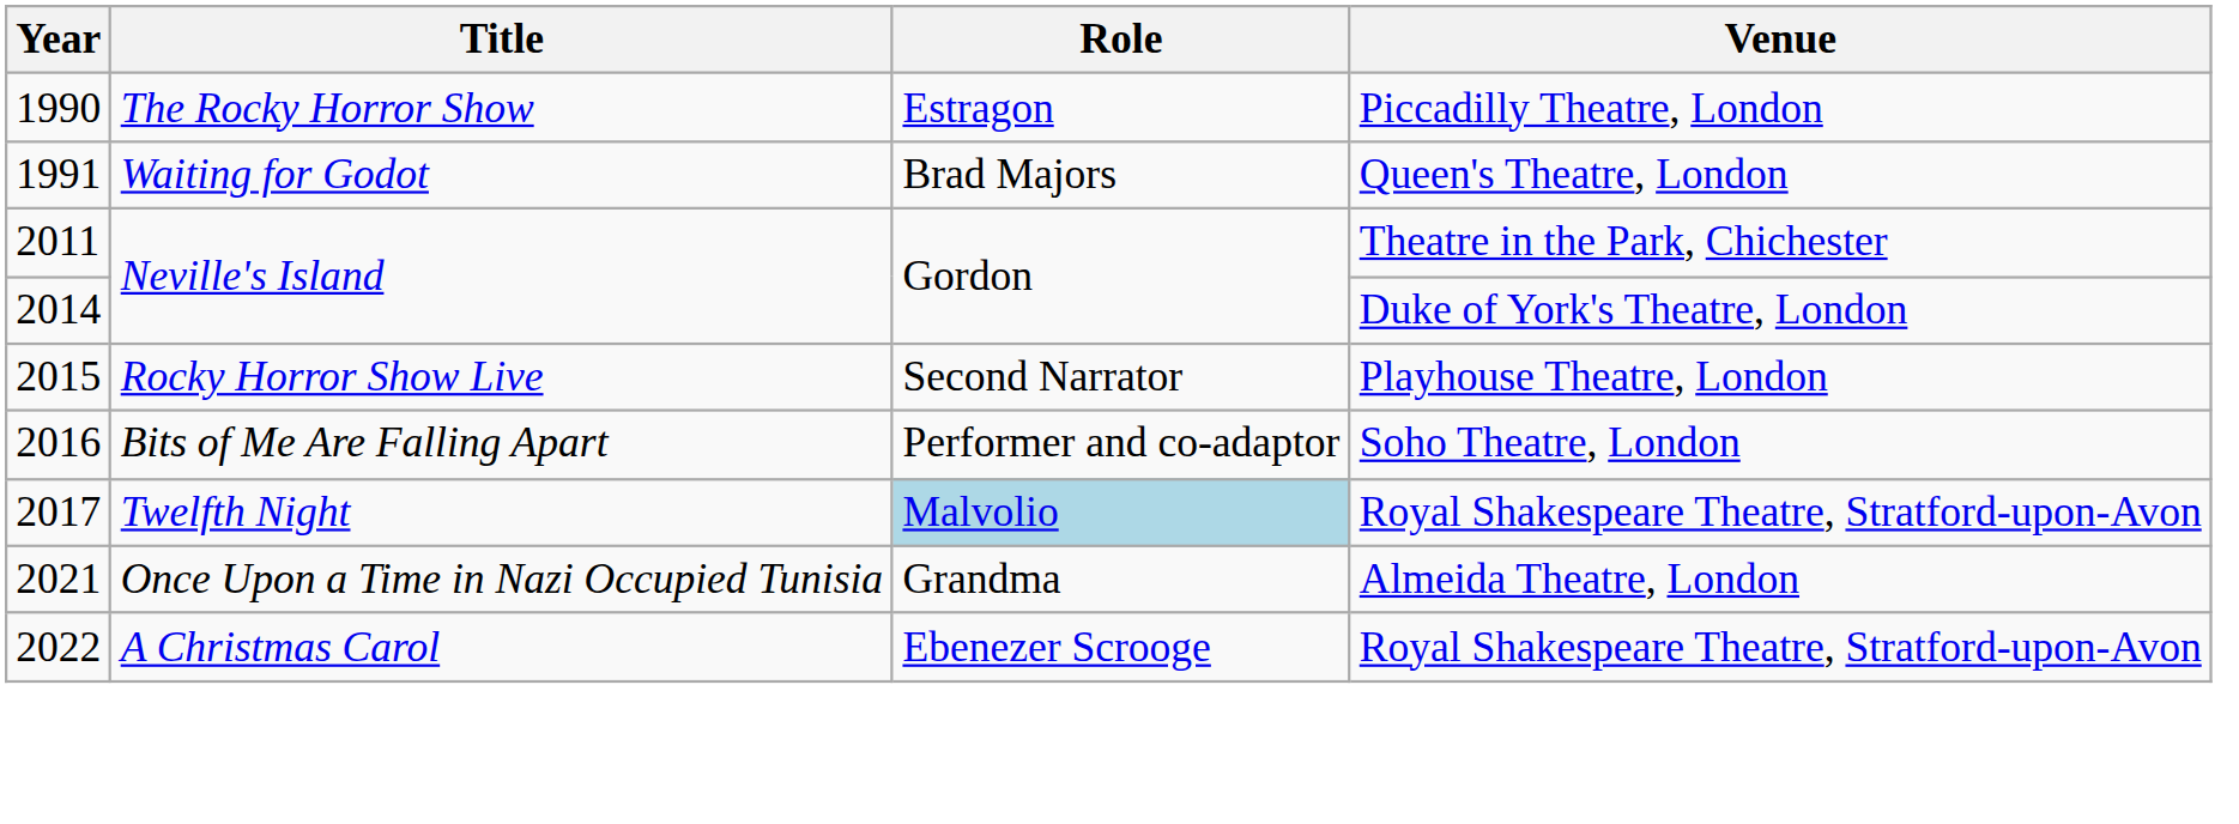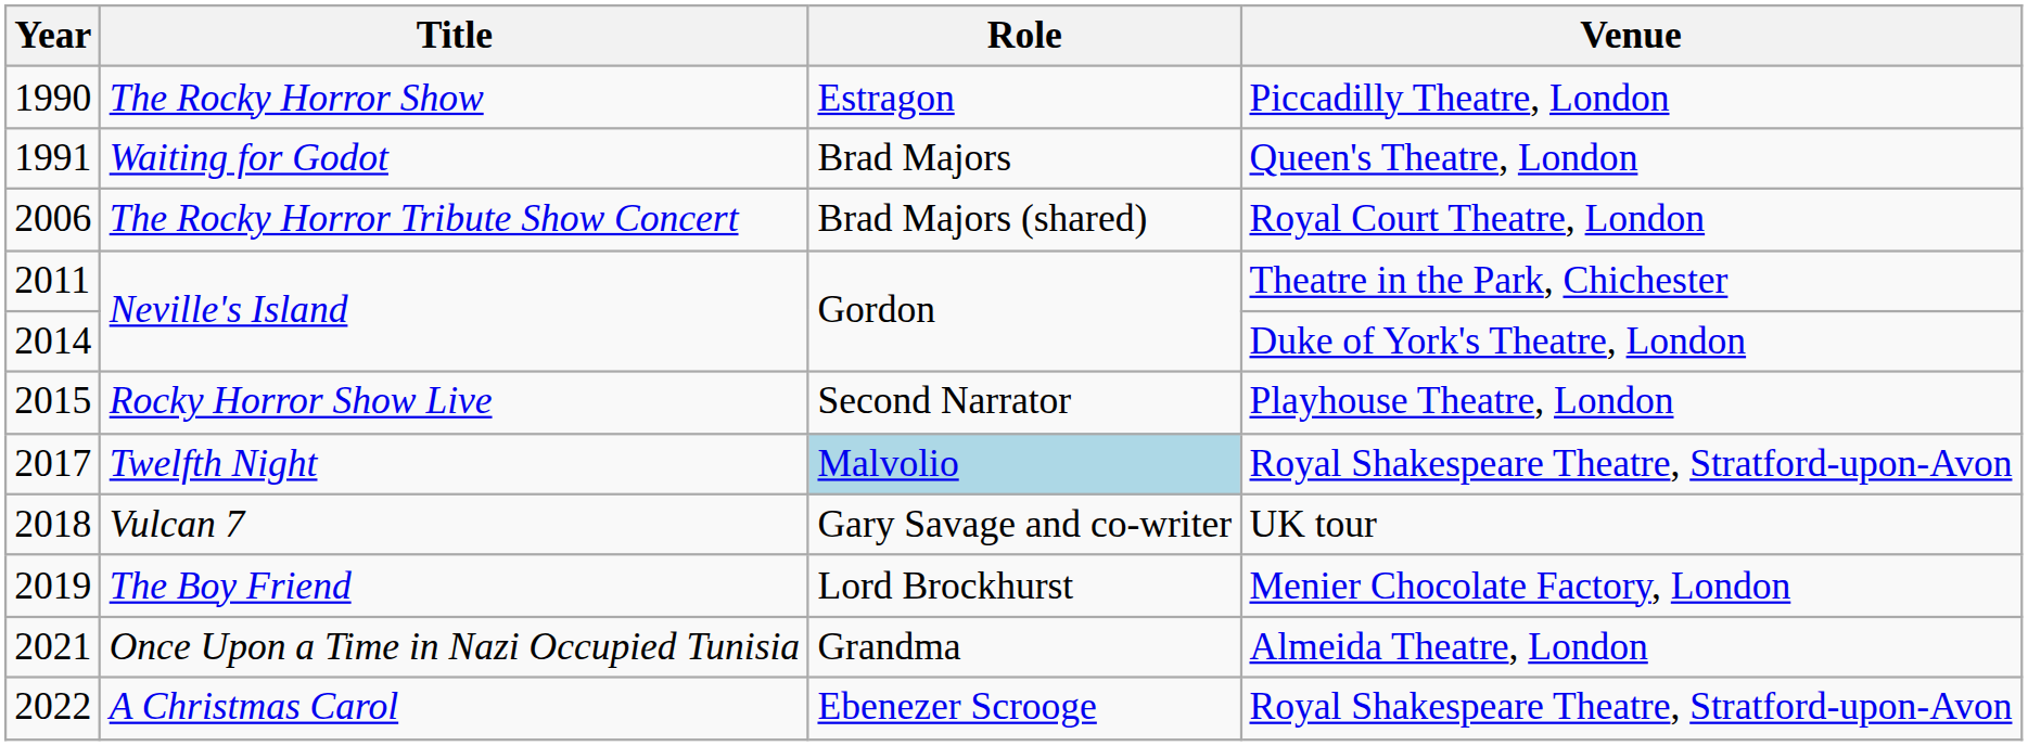 <table class="wikitable sortable">
 <tr>
 <th>Year</th>
 <th>Title</th>
 <th>Role</th>
 <th class="unsortable">Venue</th>
 </tr>
 <tr>
 <td>1990</td>
 <td><em><a href='#'>The Rocky Horror Show</a></em></td>
 <td><a href='#'>Estragon</a></td>
 <td><a href='#'>Piccadilly Theatre</a>, <a href='#'>London</a></td>
 </tr>
 <tr>
 <td>1991</td>
 <td><em><a href='#'>Waiting for Godot</a></em></td>
 <td>Brad Majors</td>
 <td><a href='#'>Queen's Theatre</a>, <a href='#'>London</a></td>
 </tr>
 <tr>
+<td>2006</td>
+<td><em><a href='#'>The Rocky Horror Tribute Show Concert</a></em></td>
+<td>Brad Majors (shared)</td>
+<td><a href='#'>Royal Court Theatre</a>, <a href='#'>London</a></td>
+</tr>
+<tr>
 <td>2011</td>
 <td rowspan="2"><em><a href='#'>Neville's Island</a></em></td>
 <td rowspan="2">Gordon</td>
 <td><a href='#'>Theatre in the Park</a>, <a href='#'>Chichester</a></td>
 </tr>
 <tr>
 <td>2014</td>
 <td><a href='#'>Duke of York's Theatre</a>, <a href='#'>London</a></td>
 </tr>
 <tr>
 <td>2015</td>
 <td><em><a href='#'>Rocky Horror Show Live</a></em></td>
 <td>Second Narrator</td>
 <td><a href='#'>Playhouse Theatre</a>, <a href='#'>London</a></td>
 </tr>
 <tr>
-<td>2016</td>
-<td><em>Bits of Me Are Falling Apart</em></td>
-<td>Performer and co-adaptor</td>
-<td><a href='#'>Soho Theatre</a>, <a href='#'>London</a></td>
-</tr>
-<tr>
 <td>2017</td>
 <td><em><a href='#'>Twelfth Night</a></em></td>
 <td style="background: lightblue;"><a href='#'>Malvolio</a></td>
 <td><a href='#'>Royal Shakespeare Theatre</a>, <a href='#'>Stratford-upon-Avon</a></td>
+</tr>
+<tr>
+<td>2018</td>
+<td><em>Vulcan 7</em></td>
+<td>Gary Savage and co-writer</td>
+<td>UK tour</td>
+</tr>
+<tr>
+<td>2019</td>
+<td><a href='#'><em>The Boy Friend</em></a></td>
+<td>Lord Brockhurst</td>
+<td><a href='#'>Menier Chocolate Factory</a>, <a href='#'>London</a></td>
 </tr>
 <tr>
 <td>2021</td>
 <td><em>Once Upon a Time in Nazi Occupied Tunisia</em></td>
 <td>Grandma</td>
 <td><a href='#'>Almeida Theatre</a>, <a href='#'>London</a></td>
 </tr>
 <tr>
 <td>2022</td>
 <td><em><a href='#'>A Christmas Carol</a></em></td>
 <td><a href='#'>Ebenezer Scrooge</a></td>
 <td><a href='#'>Royal Shakespeare Theatre</a>, <a href='#'>Stratford-upon-Avon</a></td>
 </tr>
 </table>
